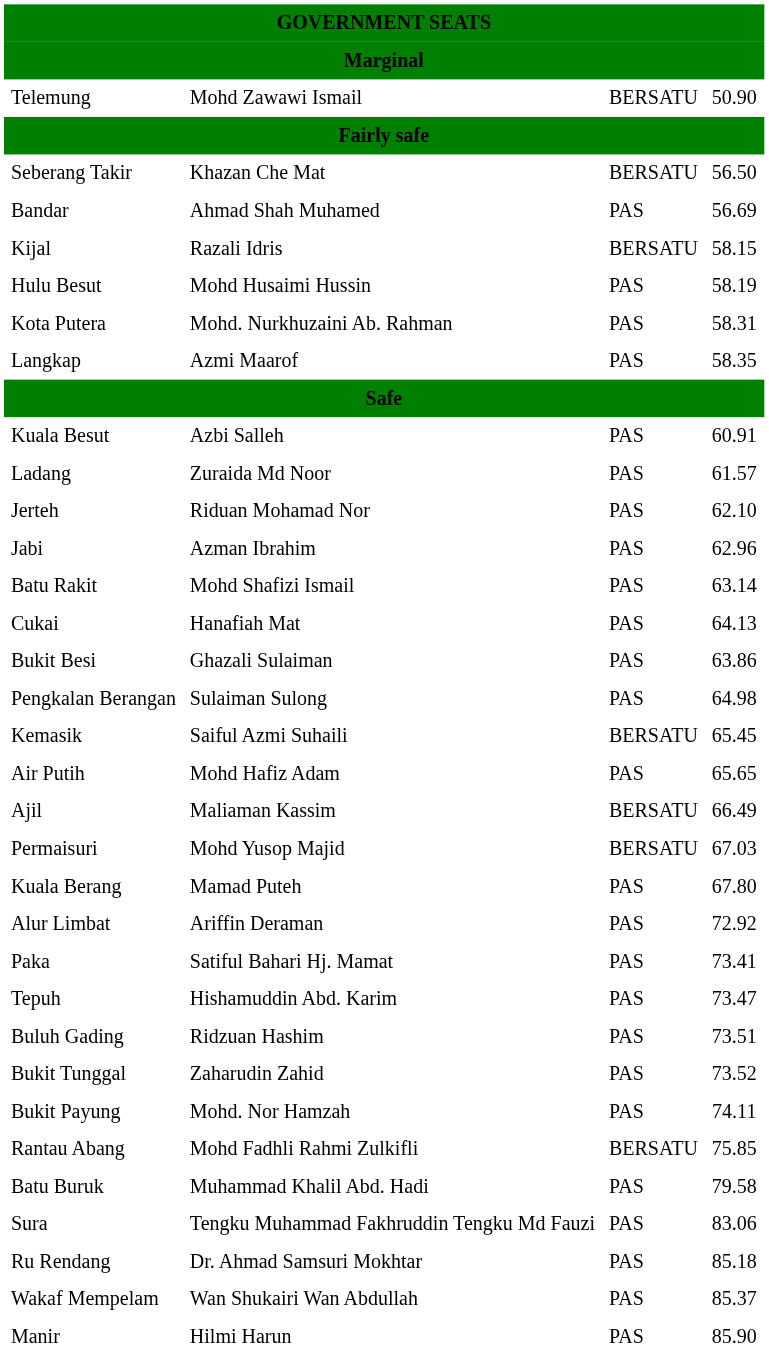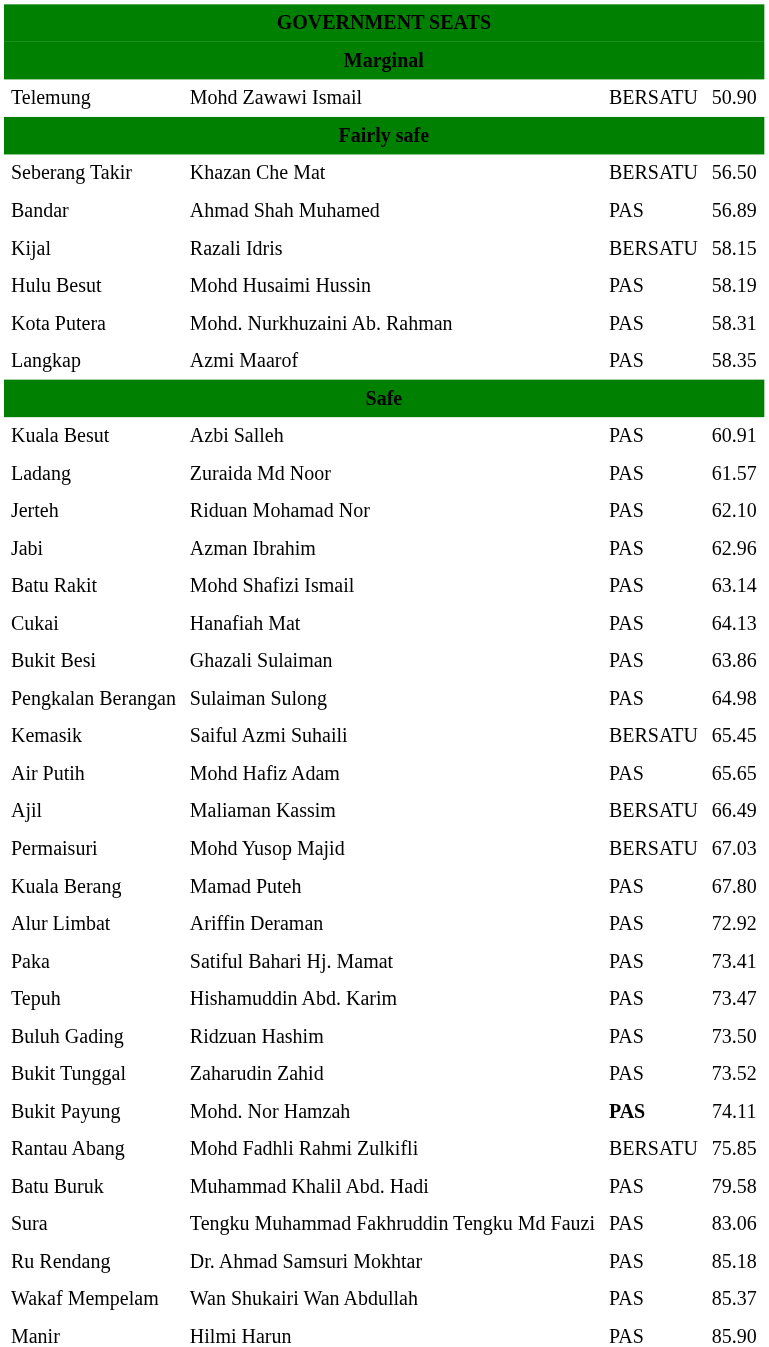 <table class="toccolours" cellpadding="5" cellspacing="0" style="float:left; margin-right:.5em; margin-top:.4em; font-size:90%;">
 <tr>
 <td colspan="4"  style="text-align:center; background:green;"><span><strong>GOVERNMENT SEATS</strong></span></td>
 </tr>
 <tr>
 <td colspan="4"  style="text-align:center; background:green;"><span><strong>Marginal</strong></span></td>
 </tr>
 <tr>
 <td>Telemung</td>
 <td>Mohd Zawawi Ismail</td>
 <td>BERSATU</td>
 <td style="text-align:center;">50.90</td>
 </tr>
 <tr>
 <td colspan="4"  style="text-align:center; background:green;"><span><strong>Fairly safe</strong></span></td>
 </tr>
 <tr>
 <td>Seberang Takir</td>
 <td>Khazan Che Mat</td>
 <td>BERSATU</td>
 <td style="text-align:center;">56.50</td>
 </tr>
 <tr>
 <td>Bandar</td>
 <td>Ahmad Shah Muhamed</td>
 <td>PAS</td>
-<td style="text-align:center;">56.69</td>
+<td style="text-align:center;">56.89</td>
 </tr>
 <tr>
 <td>Kijal</td>
 <td>Razali Idris</td>
 <td>BERSATU</td>
 <td style="text-align:center;">58.15</td>
 </tr>
 <tr>
 <td>Hulu Besut</td>
 <td>Mohd Husaimi Hussin</td>
 <td>PAS</td>
 <td style="text-align:center;">58.19</td>
 </tr>
 <tr>
 <td>Kota Putera</td>
 <td>Mohd. Nurkhuzaini Ab. Rahman</td>
 <td>PAS</td>
 <td style="text-align:center;">58.31</td>
 </tr>
 <tr>
 <td>Langkap</td>
 <td>Azmi Maarof</td>
 <td>PAS</td>
 <td style="text-align:center;">58.35</td>
 </tr>
 <tr>
 <td colspan="4"  style="text-align:center; background:green;"><span><strong>Safe</strong></span></td>
 </tr>
 <tr>
 <td>Kuala Besut</td>
 <td>Azbi Salleh</td>
 <td>PAS</td>
 <td style="text-align:center;">60.91</td>
 </tr>
 <tr>
 <td>Ladang</td>
 <td>Zuraida Md Noor</td>
 <td>PAS</td>
 <td style="text-align:center;">61.57</td>
 </tr>
 <tr>
 <td>Jerteh</td>
 <td>Riduan Mohamad Nor</td>
 <td>PAS</td>
 <td style="text-align:center;">62.10</td>
 </tr>
 <tr>
 <td>Jabi</td>
 <td>Azman Ibrahim</td>
 <td>PAS</td>
 <td style="text-align:center;">62.96</td>
 </tr>
 <tr>
 <td>Batu Rakit</td>
 <td>Mohd Shafizi Ismail</td>
 <td>PAS</td>
 <td style="text-align:center;">63.14</td>
 </tr>
 <tr>
 <td>Cukai</td>
 <td>Hanafiah Mat</td>
 <td>PAS</td>
 <td style="text-align:center;">64.13</td>
 </tr>
 <tr>
 <td>Bukit Besi</td>
 <td>Ghazali Sulaiman</td>
 <td>PAS</td>
 <td style="text-align:center;">63.86</td>
 </tr>
 <tr>
 <td>Pengkalan Berangan</td>
 <td>Sulaiman Sulong</td>
 <td>PAS</td>
 <td style="text-align:center;">64.98</td>
 </tr>
 <tr>
 <td>Kemasik</td>
 <td>Saiful Azmi Suhaili</td>
 <td>BERSATU</td>
 <td style="text-align:center;">65.45</td>
 </tr>
 <tr>
 <td>Air Putih</td>
 <td>Mohd Hafiz Adam</td>
 <td>PAS</td>
 <td style="text-align:center;">65.65</td>
 </tr>
 <tr>
 <td>Ajil</td>
 <td>Maliaman Kassim</td>
 <td>BERSATU</td>
 <td style="text-align:center;">66.49</td>
 </tr>
 <tr>
 <td>Permaisuri</td>
 <td>Mohd Yusop Majid</td>
 <td>BERSATU</td>
 <td style="text-align:center;">67.03</td>
 </tr>
 <tr>
 <td>Kuala Berang</td>
 <td>Mamad Puteh</td>
 <td>PAS</td>
 <td style="text-align:center;">67.80</td>
 </tr>
 <tr>
 <td>Alur Limbat</td>
 <td>Ariffin Deraman</td>
 <td>PAS</td>
 <td style="text-align:center;">72.92</td>
 </tr>
 <tr>
 <td>Paka</td>
 <td>Satiful Bahari Hj. Mamat</td>
 <td>PAS</td>
 <td style="text-align:center;">73.41</td>
 </tr>
 <tr>
 <td>Tepuh</td>
 <td>Hishamuddin Abd. Karim</td>
 <td>PAS</td>
 <td style="text-align:center;">73.47</td>
 </tr>
 <tr>
 <td>Buluh Gading</td>
 <td>Ridzuan Hashim</td>
 <td>PAS</td>
-<td style="text-align:center;">73.51</td>
+<td style="text-align:center;">73.50</td>
 </tr>
 <tr>
 <td>Bukit Tunggal</td>
 <td>Zaharudin Zahid</td>
 <td>PAS</td>
 <td style="text-align:center;">73.52</td>
 </tr>
 <tr>
 <td>Bukit Payung</td>
 <td>Mohd. Nor Hamzah</td>
-<td>PAS</td>
+<td><strong>PAS</strong></td>
 <td style="text-align:center;">74.11</td>
 </tr>
 <tr>
 <td>Rantau Abang</td>
 <td>Mohd Fadhli Rahmi Zulkifli</td>
 <td>BERSATU</td>
 <td style="text-align:center;">75.85</td>
 </tr>
 <tr>
 <td>Batu Buruk</td>
 <td>Muhammad Khalil Abd. Hadi</td>
 <td>PAS</td>
 <td style="text-align:center;">79.58</td>
 </tr>
 <tr>
 <td>Sura</td>
 <td>Tengku Muhammad Fakhruddin Tengku Md Fauzi</td>
 <td>PAS</td>
 <td style="text-align:center;">83.06</td>
 </tr>
 <tr>
 <td>Ru Rendang</td>
 <td>Dr. Ahmad Samsuri Mokhtar</td>
 <td>PAS</td>
 <td style="text-align:center;">85.18</td>
 </tr>
 <tr>
 <td>Wakaf Mempelam</td>
 <td>Wan Shukairi Wan Abdullah</td>
 <td>PAS</td>
 <td style="text-align:center;">85.37</td>
 </tr>
 <tr>
 <td>Manir</td>
 <td>Hilmi Harun</td>
 <td>PAS</td>
 <td style="text-align:center;">85.90</td>
 </tr>
 <tr>
 </tr>
 <tr>
 </tr>
 </table>
